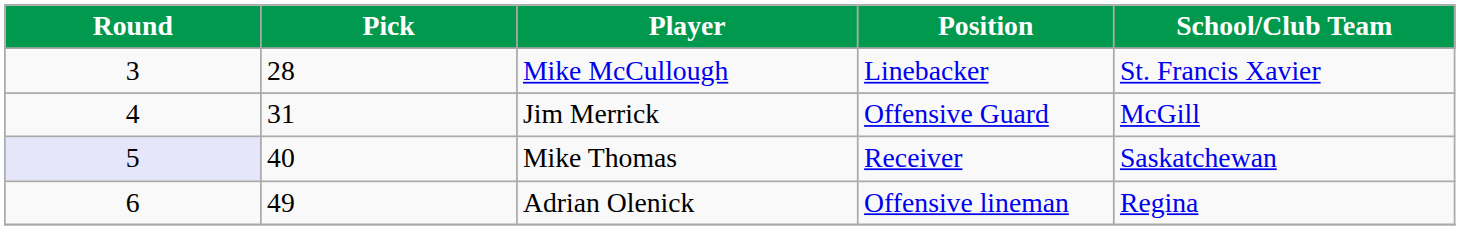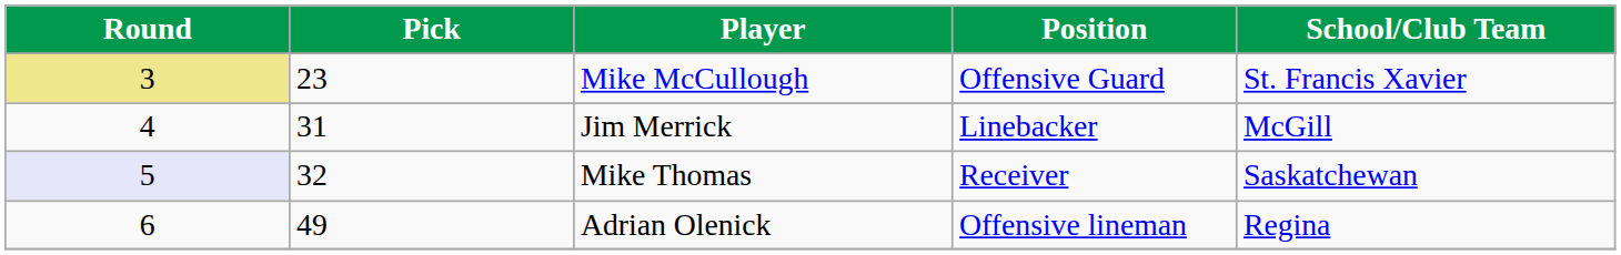 <table class="wikitable sortable sortable">
 <tr>
 <th style="background:#00994D;color:white;" width="15%">Round</th>
 <th style="background:#00994D;color:white;" width="15%">Pick</th>
 <th style="background:#00994D;color:white;" width="20%">Player</th>
 <th style="background:#00994D;color:white;" width="15%">Position</th>
 <th style="background:#00994D;color:white;" width="20%">School/Club Team</th>
 </tr>
 <tr>
-<td align=center>3</td>
-<td>28</td>
+<td align=center style="background: khaki;">3</td>
+<td>23</td>
 <td><a href='#'>Mike McCullough</a></td>
-<td><a href='#'>Linebacker</a></td>
+<td><a href='#'>Offensive Guard</a></td>
 <td><a href='#'>St. Francis Xavier</a></td>
 </tr>
 <tr>
 <td align=center>4</td>
 <td>31</td>
 <td>Jim Merrick</td>
-<td><a href='#'>Offensive Guard</a></td>
+<td><a href='#'>Linebacker</a></td>
 <td><a href='#'>McGill</a></td>
 </tr>
 <tr>
 <td align=center style="background: lavender;">5</td>
-<td>40</td>
+<td>32</td>
 <td>Mike Thomas</td>
 <td><a href='#'>Receiver</a></td>
 <td><a href='#'>Saskatchewan</a></td>
 </tr>
 <tr>
 <td align=center>6</td>
 <td>49</td>
 <td>Adrian Olenick</td>
 <td><a href='#'>Offensive lineman</a></td>
 <td><a href='#'>Regina</a></td>
 </tr>
 <tr>
 </tr>
 </table>
